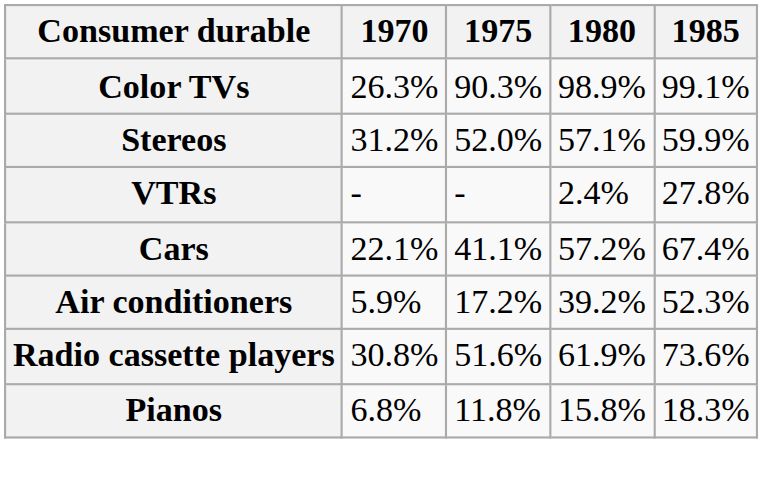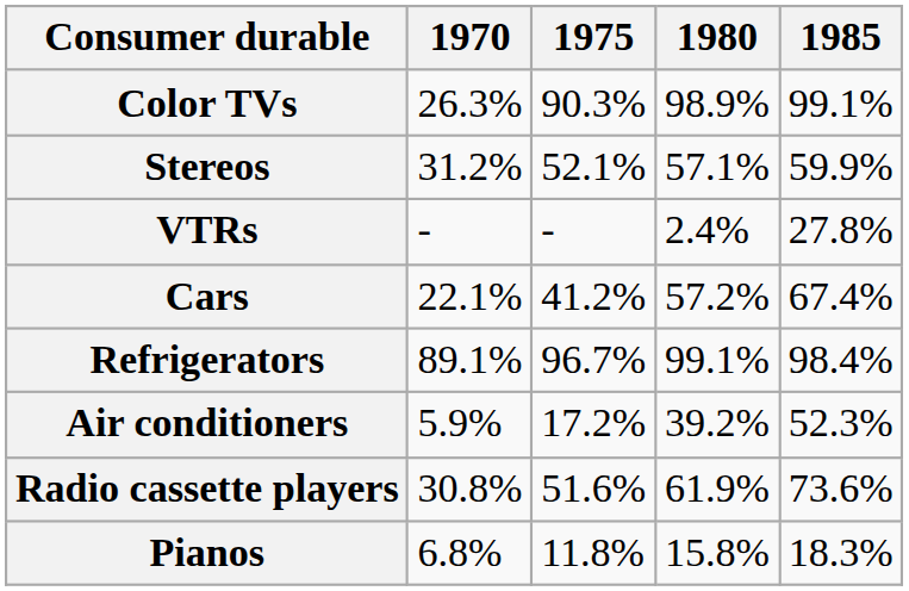 <table class="wikitable">
 <tr>
 <th>Consumer durable</th>
 <th>1970</th>
 <th>1975</th>
 <th>1980</th>
 <th>1985</th>
 </tr>
 <tr>
 <th scope="column">Color TVs</th>
 <td>26.3%</td>
 <td>90.3%</td>
 <td>98.9%</td>
 <td>99.1%</td>
 </tr>
 <tr>
 <th scope="column">Stereos</th>
 <td>31.2%</td>
-<td>52.0%</td>
+<td>52.1%</td>
 <td>57.1%</td>
 <td>59.9%</td>
 </tr>
 <tr>
 <th scope="column">VTRs</th>
 <td>-</td>
 <td>-</td>
 <td>2.4%</td>
 <td>27.8%</td>
 </tr>
 <tr>
 <th scope="column">Cars</th>
 <td>22.1%</td>
-<td>41.1%</td>
+<td>41.2%</td>
 <td>57.2%</td>
 <td>67.4%</td>
+</tr>
+<tr>
+<th scope="column">Refrigerators</th>
+<td>89.1%</td>
+<td>96.7%</td>
+<td>99.1%</td>
+<td>98.4%</td>
 </tr>
 <tr>
 <th scope="column">Air conditioners</th>
 <td>5.9%</td>
 <td>17.2%</td>
 <td>39.2%</td>
 <td>52.3%</td>
 </tr>
 <tr>
 <th scope="column">Radio cassette players</th>
 <td>30.8%</td>
 <td>51.6%</td>
 <td>61.9%</td>
 <td>73.6%</td>
 </tr>
 <tr>
 <th scope="column">Pianos</th>
 <td>6.8%</td>
 <td>11.8%</td>
 <td>15.8%</td>
 <td>18.3%</td>
 </tr>
 </table>
